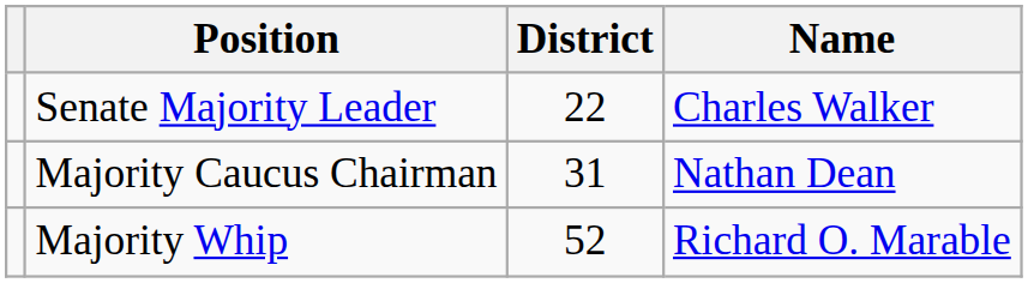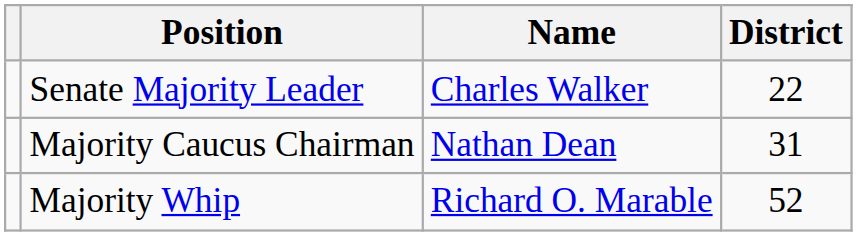 <table class="wikitable">
 <tr>
 <th></th>
 <th>Position</th>
+<th>Name</th>
 <th>District</th>
-<th>Name</th>
 </tr>
 <tr>
 <td></td>
 <td>Senate <a href='#'>Majority Leader</a></td>
+<td><a href='#'>Charles Walker</a></td>
 <td align=center>22</td>
-<td><a href='#'>Charles Walker</a></td>
 </tr>
 <tr>
 <td></td>
 <td>Majority Caucus Chairman</td>
+<td><a href='#'>Nathan Dean</a></td>
 <td align=center>31</td>
-<td><a href='#'>Nathan Dean</a></td>
 </tr>
 <tr>
 <td></td>
 <td>Majority <a href='#'>Whip</a></td>
+<td><a href='#'>Richard O. Marable</a></td>
 <td align=center>52</td>
-<td><a href='#'>Richard O. Marable</a></td>
 </tr>
 </table>
